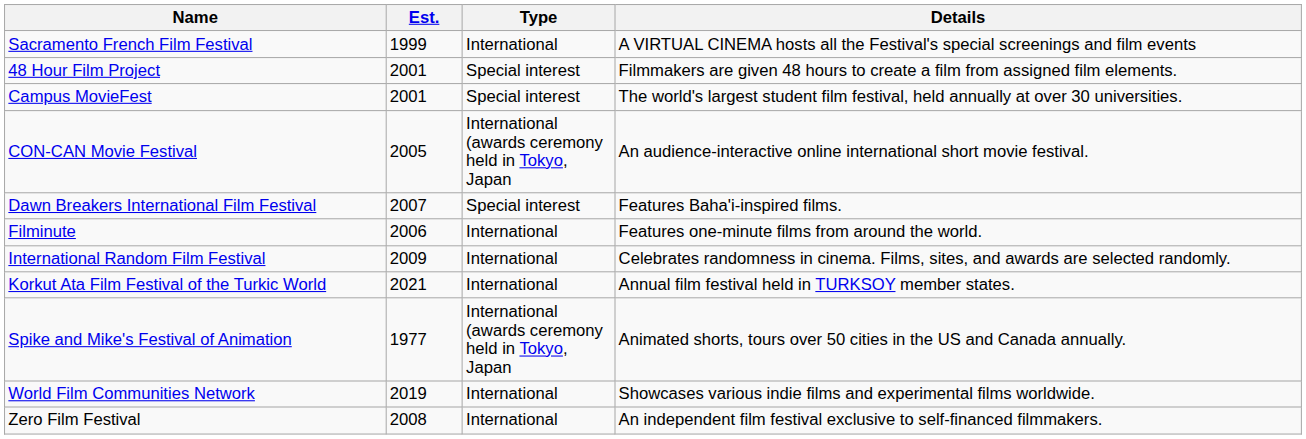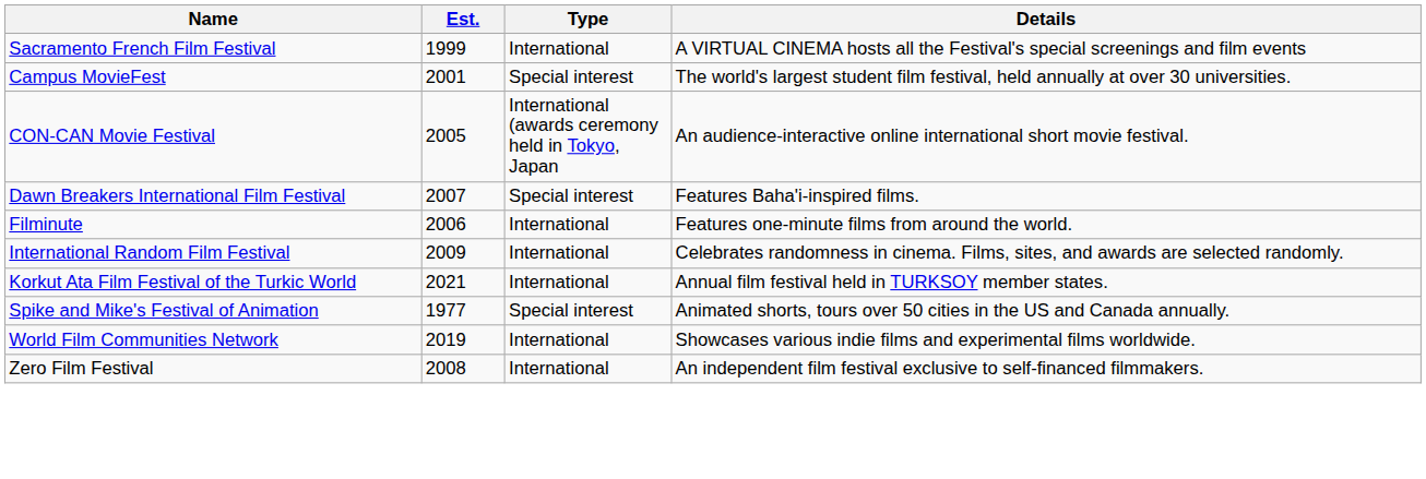 <table class="wikitable sortable">
 <tr>
 <th style="width:25%;">Name</th>
 <th style="width:5%;"><a href='#'>Est.</a></th>
 <th style="width:10%;">Type</th>
 <th style="width:45%;">Details</th>
 </tr>
 <tr>
 <td><a href='#'>Sacramento French Film Festival</a></td>
 <td>1999</td>
 <td>International</td>
 <td>A VIRTUAL CINEMA hosts all the Festival's special screenings and film events</td>
-</tr>
-<tr>
-<td><a href='#'>48 Hour Film Project</a></td>
-<td>2001</td>
-<td>Special interest</td>
-<td>Filmmakers are given 48 hours to create a film from assigned film elements.</td>
 </tr>
 <tr>
 <td><a href='#'>Campus MovieFest</a></td>
 <td>2001</td>
 <td>Special interest</td>
 <td>The world's largest student film festival, held annually at over 30 universities.</td>
 </tr>
 <tr>
 <td><a href='#'>CON-CAN Movie Festival</a></td>
 <td>2005</td>
 <td>International (awards ceremony held in <a href='#'>Tokyo</a>, Japan</td>
 <td>An audience-interactive online international short movie festival.</td>
 </tr>
 <tr>
 <td><a href='#'>Dawn Breakers International Film Festival</a></td>
 <td>2007</td>
 <td>Special interest</td>
 <td>Features Baha'i-inspired films.</td>
 </tr>
 <tr>
 <td><a href='#'>Filminute</a></td>
 <td>2006</td>
 <td>International</td>
 <td>Features one-minute films from around the world.</td>
 </tr>
 <tr>
 <td><a href='#'>International Random Film Festival</a></td>
 <td>2009</td>
 <td>International</td>
 <td>Celebrates randomness in cinema. Films, sites, and awards are selected randomly.</td>
 </tr>
 <tr>
 <td><a href='#'>Korkut Ata Film Festival of the Turkic World</a></td>
 <td>2021</td>
 <td>International</td>
 <td>Annual film festival held in <a href='#'>TURKSOY</a> member states.</td>
 </tr>
 <tr>
 <td><a href='#'>Spike and Mike's Festival of Animation</a></td>
 <td>1977</td>
-<td>International (awards ceremony held in <a href='#'>Tokyo</a>, Japan</td>
+<td>Special interest</td>
 <td>Animated shorts, tours over 50 cities in the US and Canada annually.</td>
 </tr>
 <tr>
 <td><a href='#'>World Film Communities Network</a></td>
 <td>2019</td>
 <td>International</td>
 <td>Showcases various indie films and experimental films worldwide.</td>
 </tr>
 <tr>
 <td>Zero Film Festival</td>
 <td>2008</td>
 <td>International</td>
 <td>An independent film festival exclusive to self-financed filmmakers.</td>
 </tr>
 </table>
